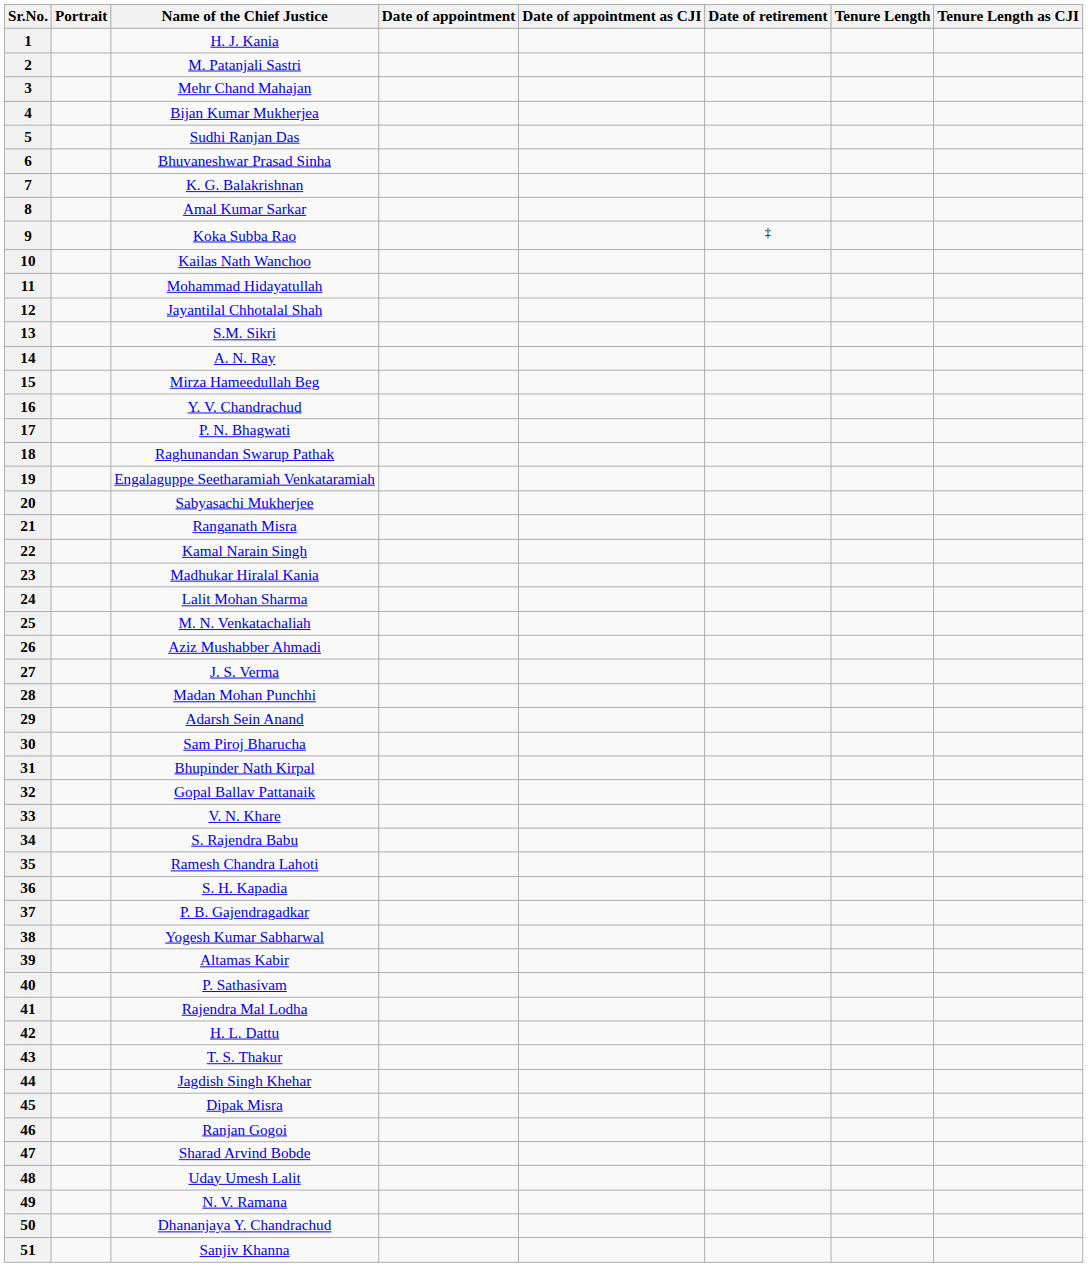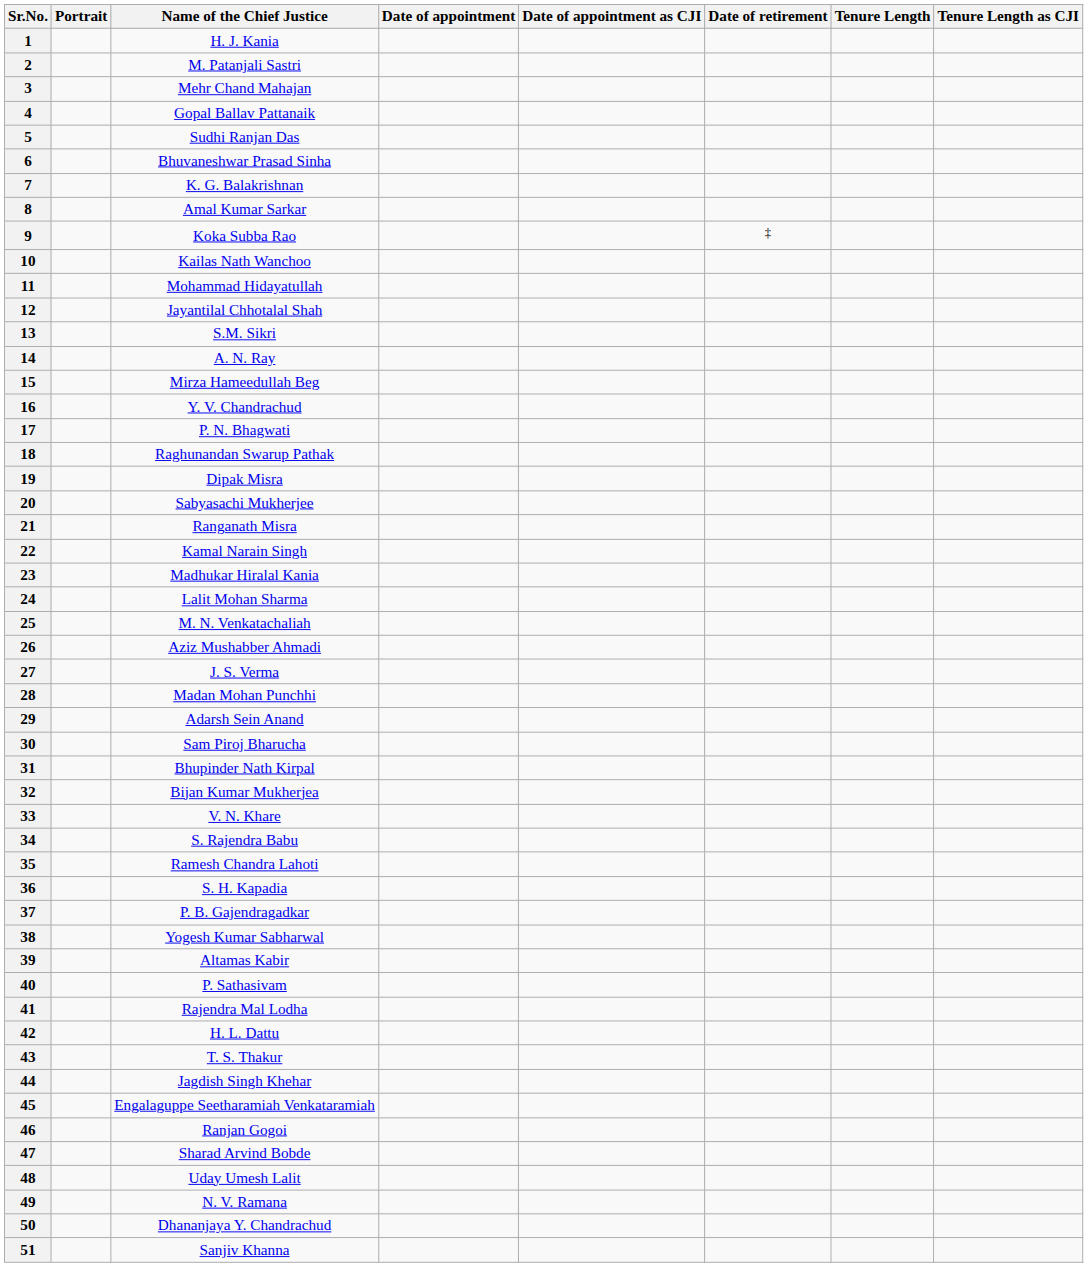 <table class="sortable wikitable ">
 <tr style="background:#B5B5B5">
 <th>Sr.No.</th>
 <th>Portrait</th>
 <th class="sortable">Name of the Chief Justice</th>
 <th>Date of appointment</th>
 <th class="sortable">Date of appointment as  CJI</th>
 <th>Date of retirement</th>
 <th>Tenure Length</th>
 <th>Tenure Length as CJI</th>
 </tr>
 <tr align="center">
 <th>1</th>
 <td></td>
 <td><a href='#'>H. J. Kania</a></td>
 <td></td>
 <td></td>
 <td></td>
 <td></td>
 <td></td>
 </tr>
 <tr align="center">
 <th>2</th>
 <td></td>
 <td><a href='#'>M. Patanjali Sastri</a></td>
 <td></td>
 <td></td>
 <td></td>
 <td></td>
 <td></td>
 </tr>
 <tr align="center">
 <th>3</th>
 <td></td>
 <td><a href='#'>Mehr Chand Mahajan</a></td>
 <td></td>
 <td></td>
 <td></td>
 <td></td>
 <td></td>
 </tr>
 <tr align="center">
 <th>4</th>
 <td></td>
-<td><a href='#'>Bijan Kumar Mukherjea</a></td>
+<td><a href='#'>Gopal Ballav Pattanaik</a></td>
 <td></td>
 <td></td>
 <td></td>
 <td></td>
 <td></td>
 </tr>
 <tr align="center">
 <th>5</th>
 <td></td>
 <td><a href='#'>Sudhi Ranjan Das</a></td>
 <td></td>
 <td></td>
 <td></td>
 <td></td>
 <td></td>
 </tr>
 <tr align="center">
 <th>6</th>
 <td></td>
 <td><a href='#'>Bhuvaneshwar Prasad Sinha</a></td>
 <td></td>
 <td></td>
 <td></td>
 <td></td>
 <td></td>
 </tr>
 <tr align="center">
 <th>7</th>
 <td></td>
 <td><a href='#'>K. G. Balakrishnan</a></td>
 <td></td>
 <td></td>
 <td></td>
 <td></td>
 <td></td>
 </tr>
 <tr align="center">
 <th>8</th>
 <td></td>
 <td><a href='#'>Amal Kumar Sarkar</a></td>
 <td></td>
 <td></td>
 <td></td>
 <td></td>
 <td></td>
 </tr>
 <tr align="center">
 <th>9</th>
 <td></td>
 <td><a href='#'>Koka Subba Rao</a></td>
 <td></td>
 <td></td>
 <td><sup>‡</sup></td>
 <td></td>
 <td></td>
 </tr>
 <tr align="center">
 <th>10</th>
 <td></td>
 <td><a href='#'>Kailas Nath Wanchoo</a></td>
 <td></td>
 <td></td>
 <td></td>
 <td></td>
 <td></td>
 </tr>
 <tr align="center">
 <th>11</th>
 <td></td>
 <td><a href='#'>Mohammad Hidayatullah</a></td>
 <td></td>
 <td></td>
 <td></td>
 <td></td>
 <td></td>
 </tr>
 <tr align="center">
 <th>12</th>
 <td></td>
 <td><a href='#'>Jayantilal Chhotalal Shah</a></td>
 <td></td>
 <td></td>
 <td></td>
 <td></td>
 <td></td>
 </tr>
 <tr align="center">
 <th>13</th>
 <td></td>
 <td><a href='#'>S.M. Sikri</a></td>
 <td></td>
 <td></td>
 <td></td>
 <td></td>
 <td></td>
 </tr>
 <tr align="center">
 <th>14</th>
 <td></td>
 <td><a href='#'>A. N. Ray</a></td>
 <td></td>
 <td></td>
 <td></td>
 <td></td>
 <td></td>
 </tr>
 <tr align="center">
 <th>15</th>
 <td></td>
 <td><a href='#'>Mirza Hameedullah Beg</a></td>
 <td></td>
 <td></td>
 <td></td>
 <td></td>
 <td></td>
 </tr>
 <tr align="center">
 <th>16</th>
 <td></td>
 <td><a href='#'>Y. V. Chandrachud</a></td>
 <td></td>
 <td></td>
 <td></td>
 <td></td>
 <td></td>
 </tr>
 <tr align="center">
 <th>17</th>
 <td></td>
 <td><a href='#'>P. N. Bhagwati</a></td>
 <td></td>
 <td></td>
 <td></td>
 <td></td>
 <td></td>
 </tr>
 <tr align="center">
 <th>18</th>
 <td></td>
 <td><a href='#'>Raghunandan Swarup Pathak</a></td>
 <td></td>
 <td></td>
 <td></td>
 <td></td>
 <td></td>
 </tr>
 <tr align="center">
 <th>19</th>
 <td></td>
-<td><a href='#'>Engalaguppe Seetharamiah Venkataramiah</a></td>
+<td><a href='#'>Dipak Misra</a></td>
 <td></td>
 <td></td>
 <td></td>
 <td></td>
 <td></td>
 </tr>
 <tr align="center">
 <th>20</th>
 <td></td>
 <td><a href='#'>Sabyasachi Mukherjee</a></td>
 <td></td>
 <td></td>
 <td></td>
 <td></td>
 <td></td>
 </tr>
 <tr align="center">
 <th>21</th>
 <td></td>
 <td><a href='#'>Ranganath Misra</a></td>
 <td></td>
 <td></td>
 <td></td>
 <td></td>
 <td></td>
 </tr>
 <tr align="center">
 <th>22</th>
 <td></td>
 <td><a href='#'>Kamal Narain Singh</a></td>
 <td></td>
 <td></td>
 <td></td>
 <td></td>
 <td></td>
 </tr>
 <tr align="center">
 <th>23</th>
 <td></td>
 <td><a href='#'>Madhukar Hiralal Kania</a></td>
 <td></td>
 <td></td>
 <td></td>
 <td></td>
 <td></td>
 </tr>
 <tr align="center">
 <th>24</th>
 <td></td>
 <td><a href='#'>Lalit Mohan Sharma</a></td>
 <td></td>
 <td></td>
 <td></td>
 <td></td>
 <td></td>
 </tr>
 <tr align="center">
 <th>25</th>
 <td></td>
 <td><a href='#'>M. N. Venkatachaliah</a></td>
 <td></td>
 <td></td>
 <td></td>
 <td></td>
 <td></td>
 </tr>
 <tr align="center">
 <th>26</th>
 <td></td>
 <td><a href='#'>Aziz Mushabber Ahmadi</a></td>
 <td></td>
 <td></td>
 <td></td>
 <td></td>
 <td></td>
 </tr>
 <tr align="center">
 <th>27</th>
 <td></td>
 <td><a href='#'>J. S. Verma</a></td>
 <td></td>
 <td></td>
 <td></td>
 <td></td>
 <td></td>
 </tr>
 <tr align="center">
 <th>28</th>
 <td></td>
 <td><a href='#'>Madan Mohan Punchhi</a></td>
 <td></td>
 <td></td>
 <td></td>
 <td></td>
 <td></td>
 </tr>
 <tr align="center">
 <th>29</th>
 <td></td>
 <td><a href='#'>Adarsh Sein Anand</a></td>
 <td></td>
 <td></td>
 <td></td>
 <td></td>
 <td></td>
 </tr>
 <tr align="center">
 <th>30</th>
 <td></td>
 <td><a href='#'>Sam Piroj Bharucha</a></td>
 <td></td>
 <td></td>
 <td></td>
 <td></td>
 <td></td>
 </tr>
 <tr align="center">
 <th>31</th>
 <td></td>
 <td><a href='#'>Bhupinder Nath Kirpal</a></td>
 <td></td>
 <td></td>
 <td></td>
 <td></td>
 <td></td>
 </tr>
 <tr align="center">
 <th>32</th>
 <td></td>
-<td><a href='#'>Gopal Ballav Pattanaik</a></td>
+<td><a href='#'>Bijan Kumar Mukherjea</a></td>
 <td></td>
 <td></td>
 <td></td>
 <td></td>
 <td></td>
 </tr>
 <tr align="center">
 <th>33</th>
 <td></td>
 <td><a href='#'>V. N. Khare</a></td>
 <td></td>
 <td></td>
 <td></td>
 <td></td>
 <td></td>
 </tr>
 <tr align="center">
 <th>34</th>
 <td></td>
 <td><a href='#'>S. Rajendra Babu</a></td>
 <td></td>
 <td></td>
 <td></td>
 <td></td>
 <td></td>
 </tr>
 <tr align="center">
 <th>35</th>
 <td></td>
 <td><a href='#'>Ramesh Chandra Lahoti</a></td>
 <td></td>
 <td></td>
 <td></td>
 <td></td>
 <td></td>
 </tr>
 <tr align="center">
 <th>36</th>
 <td></td>
 <td><a href='#'>S. H. Kapadia</a></td>
 <td></td>
 <td></td>
 <td></td>
 <td></td>
 <td></td>
 </tr>
 <tr align="center">
 <th>37</th>
 <td></td>
 <td><a href='#'>P. B. Gajendragadkar</a></td>
 <td></td>
 <td></td>
 <td></td>
 <td></td>
 <td></td>
 </tr>
 <tr align="center">
 <th>38</th>
 <td></td>
 <td><a href='#'>Yogesh Kumar Sabharwal</a></td>
 <td></td>
 <td></td>
 <td></td>
 <td></td>
 <td></td>
 </tr>
 <tr align="center">
 <th>39</th>
 <td></td>
 <td><a href='#'>Altamas Kabir</a></td>
 <td></td>
 <td></td>
 <td></td>
 <td></td>
 <td></td>
 </tr>
 <tr align="center">
 <th>40</th>
 <td></td>
 <td><a href='#'>P. Sathasivam</a></td>
 <td></td>
 <td></td>
 <td></td>
 <td></td>
 <td></td>
 </tr>
 <tr align="center">
 <th>41</th>
 <td></td>
 <td><a href='#'>Rajendra Mal Lodha</a></td>
 <td></td>
 <td></td>
 <td></td>
 <td></td>
 <td></td>
 </tr>
 <tr align="center">
 <th>42</th>
 <td></td>
 <td><a href='#'>H. L. Dattu</a></td>
 <td></td>
 <td></td>
 <td></td>
 <td></td>
 <td></td>
 </tr>
 <tr align="center">
 <th>43</th>
 <td></td>
 <td><a href='#'>T. S. Thakur</a></td>
 <td></td>
 <td></td>
 <td></td>
 <td></td>
 <td></td>
 </tr>
 <tr align="center">
 <th>44</th>
 <td></td>
 <td><a href='#'>Jagdish Singh Khehar</a></td>
 <td></td>
 <td></td>
 <td></td>
 <td></td>
 <td></td>
 </tr>
 <tr align="center">
 <th>45</th>
 <td></td>
-<td><a href='#'>Dipak Misra</a></td>
+<td><a href='#'>Engalaguppe Seetharamiah Venkataramiah</a></td>
 <td></td>
 <td></td>
 <td></td>
 <td></td>
 <td></td>
 </tr>
 <tr align="center">
 <th>46</th>
 <td></td>
 <td><a href='#'>Ranjan Gogoi</a></td>
 <td></td>
 <td></td>
 <td></td>
 <td></td>
 <td></td>
 </tr>
 <tr align="center">
 <th>47</th>
 <td></td>
 <td><a href='#'>Sharad Arvind Bobde</a></td>
 <td></td>
 <td></td>
 <td></td>
 <td></td>
 <td></td>
 </tr>
 <tr align="center">
 <th>48</th>
 <td></td>
 <td><a href='#'>Uday Umesh Lalit</a></td>
 <td></td>
 <td></td>
 <td></td>
 <td></td>
 <td></td>
 </tr>
 <tr align="center">
 <th>49</th>
 <td></td>
 <td><a href='#'>N. V. Ramana</a></td>
 <td></td>
 <td></td>
 <td></td>
 <td></td>
 <td></td>
 </tr>
 <tr align="center">
 <th>50</th>
 <td></td>
 <td><a href='#'>Dhananjaya Y. Chandrachud</a></td>
 <td></td>
 <td></td>
 <td></td>
 <td></td>
 <td></td>
 </tr>
 <tr align="center">
 <th>51</th>
 <td></td>
 <td><a href='#'>Sanjiv Khanna</a></td>
 <td></td>
 <td></td>
 <td></td>
 <td></td>
 <td></td>
 </tr>
 </table>
